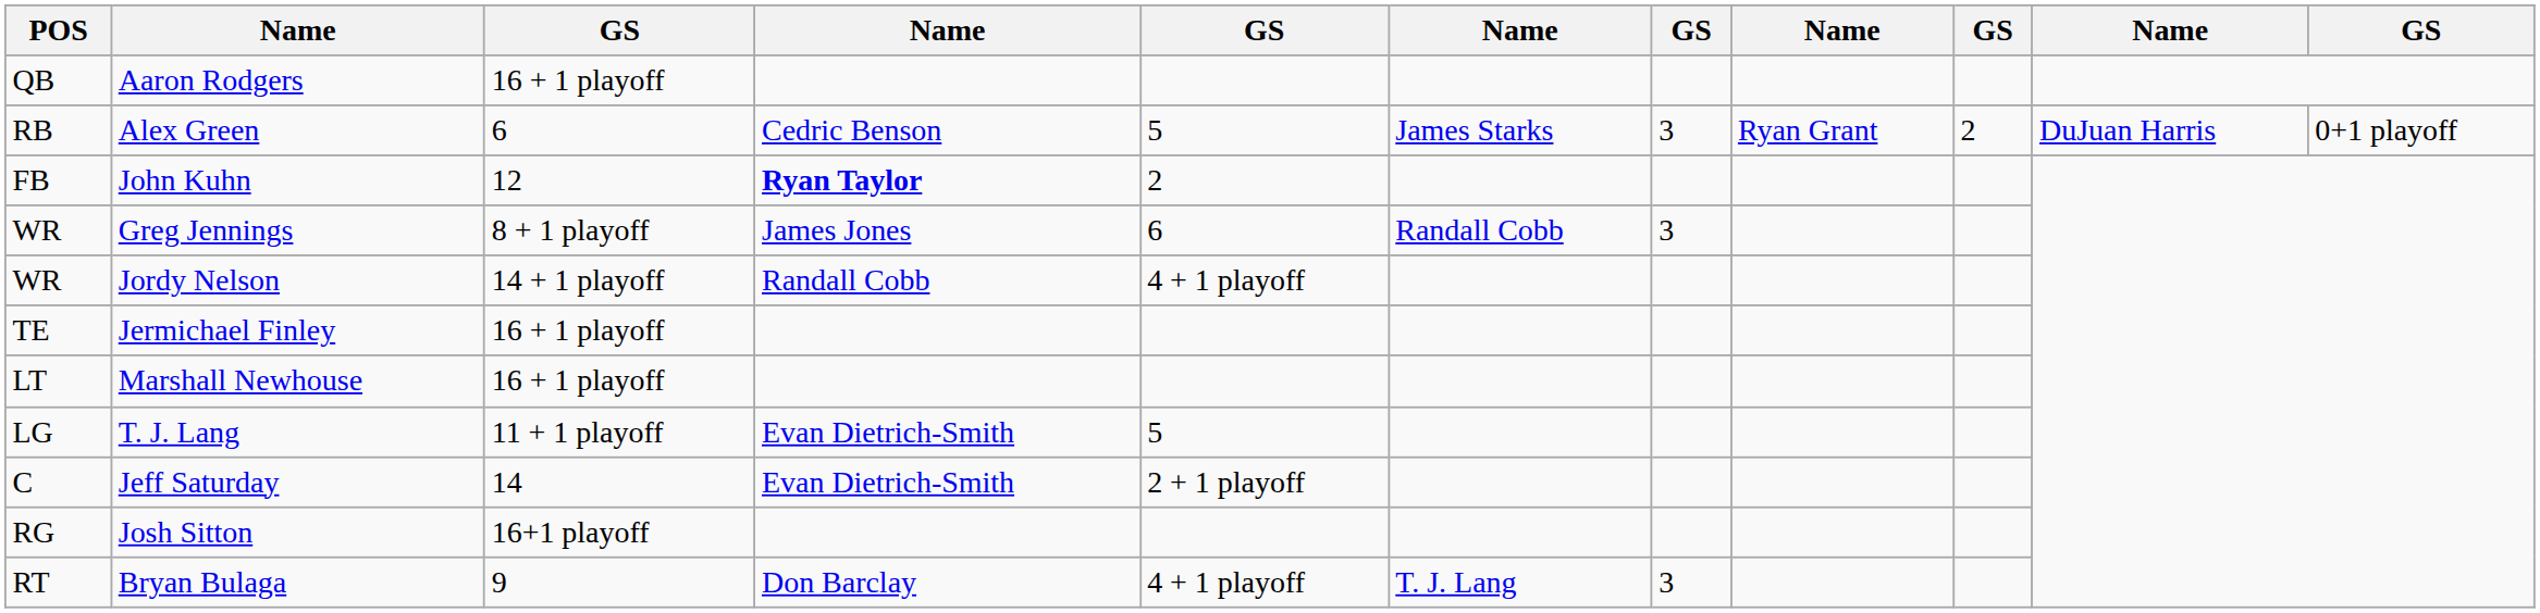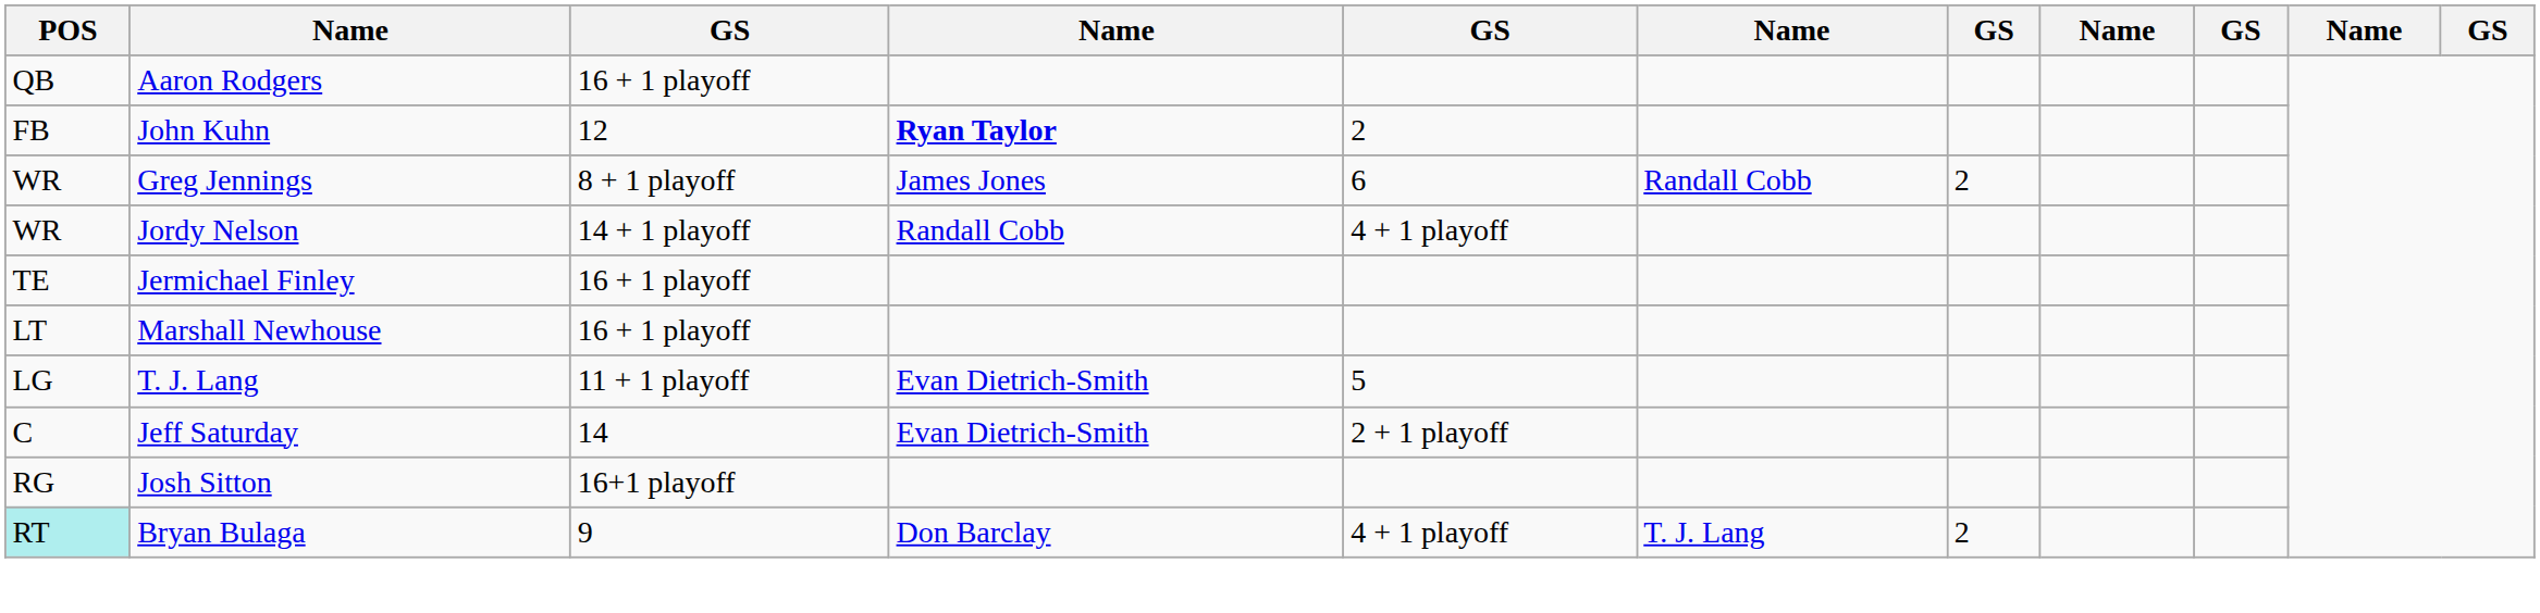 <table class="wikitable" style="width:100%; text-align:center; font-size:95%; text-align:left;">
 <tr>
 <th><strong>POS</strong></th>
 <th><strong>Name</strong></th>
 <th><strong>GS</strong></th>
 <th><strong>Name</strong></th>
 <th><strong>GS</strong></th>
 <th><strong>Name</strong></th>
 <th><strong>GS</strong></th>
 <th><strong>Name</strong></th>
 <th><strong>GS</strong></th>
 <th><strong>Name</strong></th>
 <th><strong>GS</strong></th>
 </tr>
 <tr>
 <td>QB</td>
 <td><a href='#'>Aaron Rodgers</a></td>
 <td>16 + 1 playoff</td>
 <td></td>
 <td></td>
 <td></td>
 <td></td>
 <td></td>
 <td></td>
 </tr>
 <tr>
-<td>RB</td>
-<td><a href='#'>Alex Green</a> </td>
-<td>6</td>
-<td><a href='#'>Cedric Benson</a> </td>
-<td>5</td>
-<td><a href='#'>James Starks</a> </td>
-<td>3</td>
-<td><a href='#'>Ryan Grant</a></td>
-<td>2</td>
-<td><a href='#'>DuJuan Harris</a></td>
-<td>0+1 playoff</td>
-</tr>
-<tr>
 <td>FB</td>
 <td><a href='#'>John Kuhn</a></td>
 <td>12</td>
 <td><strong><a href='#'>Ryan Taylor</a></strong></td>
 <td>2</td>
 <td></td>
 <td></td>
 <td></td>
 <td></td>
 </tr>
 <tr>
 <td>WR</td>
 <td><a href='#'>Greg Jennings</a></td>
 <td>8 + 1 playoff</td>
 <td><a href='#'>James Jones</a></td>
 <td>6</td>
 <td><a href='#'>Randall Cobb</a></td>
-<td>3</td>
+<td>2</td>
 <td></td>
 <td></td>
 </tr>
 <tr>
 <td>WR</td>
 <td><a href='#'>Jordy Nelson</a></td>
 <td>14 + 1 playoff</td>
 <td><a href='#'>Randall Cobb</a></td>
 <td>4 + 1 playoff</td>
 <td></td>
 <td></td>
 <td></td>
 <td></td>
 </tr>
 <tr>
 <td>TE</td>
 <td><a href='#'>Jermichael Finley</a></td>
 <td>16 + 1 playoff</td>
 <td></td>
 <td></td>
 <td></td>
 <td></td>
 <td></td>
 <td></td>
 </tr>
 <tr>
 <td>LT</td>
 <td><a href='#'>Marshall Newhouse</a></td>
 <td>16 + 1 playoff</td>
 <td></td>
 <td></td>
 <td></td>
 <td></td>
 <td></td>
 <td></td>
 </tr>
 <tr>
 <td>LG</td>
 <td><a href='#'>T. J. Lang</a></td>
 <td>11 + 1 playoff</td>
 <td><a href='#'>Evan Dietrich-Smith</a></td>
 <td>5</td>
 <td></td>
 <td></td>
 <td></td>
 <td></td>
 </tr>
 <tr>
 <td>C</td>
 <td><a href='#'>Jeff Saturday</a></td>
 <td>14</td>
 <td><a href='#'>Evan Dietrich-Smith</a></td>
 <td>2 + 1 playoff</td>
 <td></td>
 <td></td>
 <td></td>
 <td></td>
 </tr>
 <tr>
 <td>RG</td>
 <td><a href='#'>Josh Sitton</a></td>
 <td>16+1 playoff</td>
 <td></td>
 <td></td>
 <td></td>
 <td></td>
 <td></td>
 <td></td>
 </tr>
 <tr>
-<td>RT</td>
+<td style="background: paleturquoise;">RT</td>
 <td><a href='#'>Bryan Bulaga</a> </td>
 <td>9</td>
 <td><a href='#'>Don Barclay</a></td>
 <td>4 + 1 playoff</td>
 <td><a href='#'>T. J. Lang</a></td>
-<td>3</td>
+<td>2</td>
 <td></td>
 <td></td>
 </tr>
 </table>
